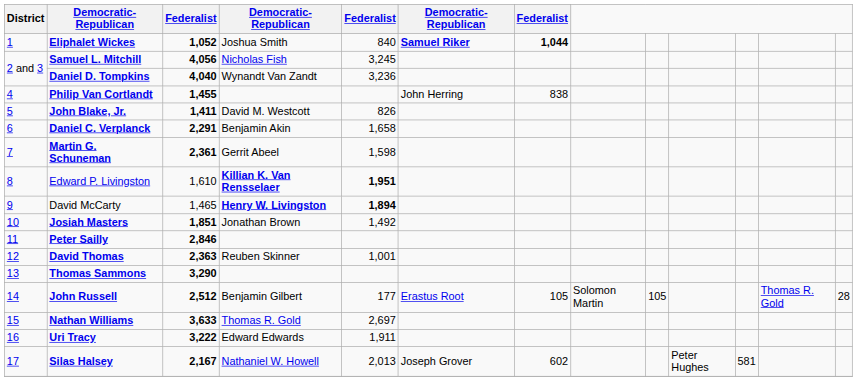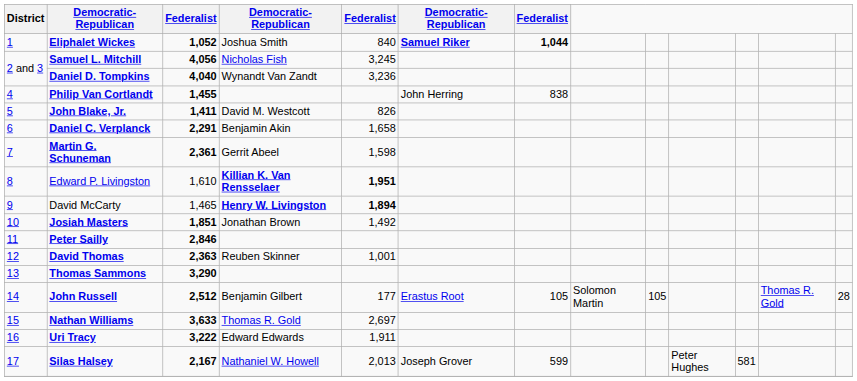 <table class=wikitable>
 <tr bgcolor=lightgrey>
 <th>District</th>
 <th><a href='#'>Democratic-Republican</a></th>
 <th><a href='#'>Federalist</a></th>
 <th><a href='#'>Democratic-Republican</a></th>
 <th><a href='#'>Federalist</a></th>
 <th><a href='#'>Democratic-Republican</a></th>
 <th><a href='#'>Federalist</a></th>
 </tr>
 <tr>
 <td><a href='#'>1</a></td>
 <td><strong><a href='#'>Eliphalet Wickes</a></strong></td>
 <td align="right"><strong>1,052</strong></td>
 <td>Joshua Smith</td>
 <td align="right">840</td>
 <td><strong><a href='#'>Samuel Riker</a></strong></td>
 <td align="right"><strong>1,044</strong></td>
 <td></td>
 <td></td>
 <td></td>
 <td></td>
 <td></td>
 <td></td>
 </tr>
 <tr>
 <td rowspan=2><a href='#'>2</a> and <a href='#'>3</a></td>
 <td><strong><a href='#'>Samuel L. Mitchill</a></strong></td>
 <td align="right"><strong>4,056</strong></td>
 <td><a href='#'>Nicholas Fish</a></td>
 <td align="right">3,245</td>
 <td></td>
 <td></td>
 <td></td>
 <td></td>
 <td></td>
 <td></td>
 <td></td>
 <td></td>
 </tr>
 <tr>
 <td><strong><a href='#'>Daniel D. Tompkins</a></strong></td>
 <td align="right"><strong>4,040</strong></td>
 <td>Wynandt Van Zandt</td>
 <td align="right">3,236</td>
 <td></td>
 <td></td>
 <td></td>
 <td></td>
 <td></td>
 <td></td>
 <td></td>
 <td></td>
 </tr>
 <tr>
 <td><a href='#'>4</a></td>
 <td><strong><a href='#'>Philip Van Cortlandt</a></strong></td>
 <td align="right"><strong>1,455</strong></td>
 <td></td>
 <td></td>
 <td>John Herring</td>
 <td align="right">838</td>
 <td></td>
 <td></td>
 <td></td>
 <td></td>
 <td></td>
 <td></td>
 </tr>
 <tr>
 <td><a href='#'>5</a></td>
 <td><strong><a href='#'>John Blake, Jr.</a></strong></td>
 <td align="right"><strong>1,411</strong></td>
 <td>David M. Westcott</td>
 <td align="right">826</td>
 <td></td>
 <td></td>
 <td></td>
 <td></td>
 <td></td>
 <td></td>
 <td></td>
 <td></td>
 </tr>
 <tr>
 <td><a href='#'>6</a></td>
 <td><strong><a href='#'>Daniel C. Verplanck</a></strong></td>
 <td align="right"><strong>2,291</strong></td>
 <td>Benjamin Akin</td>
 <td align="right">1,658</td>
 <td></td>
 <td></td>
 <td></td>
 <td></td>
 <td></td>
 <td></td>
 <td></td>
 <td></td>
 </tr>
 <tr>
 <td><a href='#'>7</a></td>
 <td><strong><a href='#'>Martin G. Schuneman</a></strong></td>
 <td align="right"><strong>2,361</strong></td>
 <td>Gerrit Abeel</td>
 <td align="right">1,598</td>
 <td></td>
 <td></td>
 <td></td>
 <td></td>
 <td></td>
 <td></td>
 <td></td>
 <td></td>
 </tr>
 <tr>
 <td><a href='#'>8</a></td>
 <td><a href='#'>Edward P. Livingston</a></td>
 <td align="right">1,610</td>
 <td><strong><a href='#'>Killian K. Van Rensselaer</a></strong></td>
 <td align="right"><strong>1,951</strong></td>
 <td></td>
 <td></td>
 <td></td>
 <td></td>
 <td></td>
 <td></td>
 <td></td>
 <td></td>
 </tr>
 <tr>
 <td><a href='#'>9</a></td>
 <td>David McCarty</td>
 <td align="right">1,465</td>
 <td><strong><a href='#'>Henry W. Livingston</a></strong></td>
 <td align="right"><strong>1,894</strong></td>
 <td></td>
 <td></td>
 <td></td>
 <td></td>
 <td></td>
 <td></td>
 <td></td>
 <td></td>
 </tr>
 <tr>
 <td><a href='#'>10</a></td>
 <td><strong><a href='#'>Josiah Masters</a></strong></td>
 <td align="right"><strong>1,851</strong></td>
 <td>Jonathan Brown</td>
 <td align="right">1,492</td>
 <td></td>
 <td></td>
 <td></td>
 <td></td>
 <td></td>
 <td></td>
 <td></td>
 <td></td>
 </tr>
 <tr>
 <td><a href='#'>11</a></td>
 <td><strong><a href='#'>Peter Sailly</a></strong></td>
 <td align="right"><strong>2,846</strong></td>
 <td></td>
 <td></td>
 <td></td>
 <td></td>
 <td></td>
 <td></td>
 <td></td>
 <td></td>
 <td></td>
 <td></td>
 </tr>
 <tr>
 <td><a href='#'>12</a></td>
 <td><strong><a href='#'>David Thomas</a></strong></td>
 <td align="right"><strong>2,363</strong></td>
 <td>Reuben Skinner</td>
 <td align="right">1,001</td>
 <td></td>
 <td></td>
 <td></td>
 <td></td>
 <td></td>
 <td></td>
 <td></td>
 <td></td>
 </tr>
 <tr>
 <td><a href='#'>13</a></td>
 <td><strong><a href='#'>Thomas Sammons</a></strong></td>
 <td align="right"><strong>3,290</strong></td>
 <td></td>
 <td></td>
 <td></td>
 <td></td>
 <td></td>
 <td></td>
 <td></td>
 <td></td>
 <td></td>
 <td></td>
 </tr>
 <tr>
 <td><a href='#'>14</a></td>
 <td><strong><a href='#'>John Russell</a></strong></td>
 <td align="right"><strong>2,512</strong></td>
 <td>Benjamin Gilbert</td>
 <td align="right">177</td>
 <td><a href='#'>Erastus Root</a></td>
 <td align="right">105</td>
 <td>Solomon Martin</td>
 <td align="right">105</td>
 <td></td>
 <td></td>
 <td><a href='#'>Thomas R. Gold</a></td>
 <td align="right">28</td>
 </tr>
 <tr>
 <td><a href='#'>15</a></td>
 <td><strong><a href='#'>Nathan Williams</a></strong></td>
 <td align="right"><strong>3,633</strong></td>
 <td><a href='#'>Thomas R. Gold</a></td>
 <td align="right">2,697</td>
 <td></td>
 <td></td>
 <td></td>
 <td></td>
 <td></td>
 <td></td>
 <td></td>
 <td></td>
 </tr>
 <tr>
 <td><a href='#'>16</a></td>
 <td><strong><a href='#'>Uri Tracy</a></strong></td>
 <td align="right"><strong>3,222</strong></td>
 <td>Edward Edwards</td>
 <td align="right">1,911</td>
 <td></td>
 <td></td>
 <td></td>
 <td></td>
 <td></td>
 <td></td>
 <td></td>
 <td></td>
 </tr>
 <tr>
 <td><a href='#'>17</a></td>
 <td><strong><a href='#'>Silas Halsey</a></strong></td>
 <td align="right"><strong>2,167</strong></td>
 <td><a href='#'>Nathaniel W. Howell</a></td>
 <td align="right">2,013</td>
 <td>Joseph Grover</td>
-<td align="right">602</td>
+<td align="right">599</td>
 <td></td>
 <td></td>
 <td>Peter Hughes</td>
 <td align="right">581</td>
 <td></td>
 <td></td>
 </tr>
 <tr>
 </tr>
 </table>
